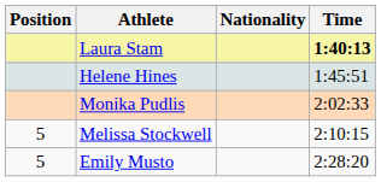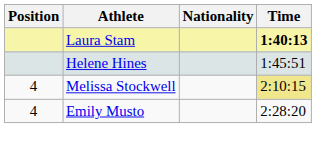 <table class="wikitable sortable">
 <tr>
 <th>Position</th>
 <th>Athlete</th>
 <th>Nationality</th>
 <th>Time</th>
 </tr>
 <tr bgcolor="#F7F6A8">
 <td align=center></td>
 <td><a href='#'>Laura Stam</a></td>
 <td></td>
 <td><strong>1:40:13</strong></td>
 </tr>
 <tr bgcolor="#DCE5E5">
 <td align=center></td>
 <td><a href='#'>Helene Hines</a></td>
 <td></td>
 <td>1:45:51</td>
 </tr>
-<tr bgcolor="#FFDAB9">
-<td align=center></td>
-<td><a href='#'>Monika Pudlis</a></td>
+<tr>
+<td align=center>4</td>
+<td><a href='#'>Melissa Stockwell</a></td>
 <td></td>
-<td>2:02:33</td>
+<td style="background: khaki;">2:10:15</td>
 </tr>
 <tr>
-<td align=center>5</td>
-<td><a href='#'>Melissa Stockwell</a></td>
-<td></td>
-<td>2:10:15</td>
-</tr>
-<tr>
-<td align=center>5</td>
+<td align=center>4</td>
 <td><a href='#'>Emily Musto</a></td>
 <td></td>
 <td>2:28:20</td>
 </tr>
 </table>
